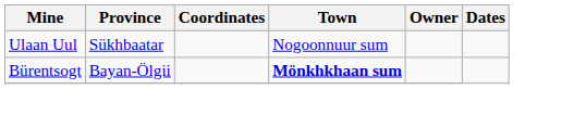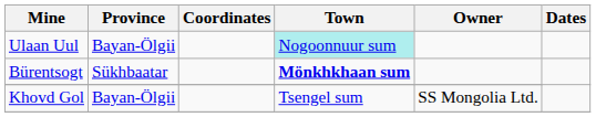 <table class="sortable wikitable">
 <tr>
 <th>Mine</th>
 <th>Province</th>
 <th>Coordinates</th>
 <th>Town</th>
 <th>Owner</th>
 <th>Dates</th>
 </tr>
 <tr>
 <td><a href='#'>Ulaan Uul</a></td>
-<td><a href='#'>Sükhbaatar</a></td>
+<td><a href='#'>Bayan-Ölgii</a></td>
 <td><br></td>
-<td><a href='#'>Nogoonnuur sum</a></td>
+<td style="background: paleturquoise;"><a href='#'>Nogoonnuur sum</a></td>
 <td></td>
 <td></td>
 </tr>
 <tr>
 <td><a href='#'>Bürentsogt</a></td>
-<td><a href='#'>Bayan-Ölgii</a></td>
+<td><a href='#'>Sükhbaatar</a></td>
 <td><br></td>
 <td><strong><a href='#'>Mönkhkhaan sum</a></strong></td>
 <td></td>
 </tr>
 <tr 2009>
 </tr>
 <tr>
+<td><a href='#'>Khovd Gol</a></td>
+<td><a href='#'>Bayan-Ölgii</a></td>
+<td><br></td>
+<td><a href='#'>Tsengel sum</a></td>
+<td>SS Mongolia Ltd.</td>
+<td></td>
+</tr>
+<tr>
 </tr>
 </table>
